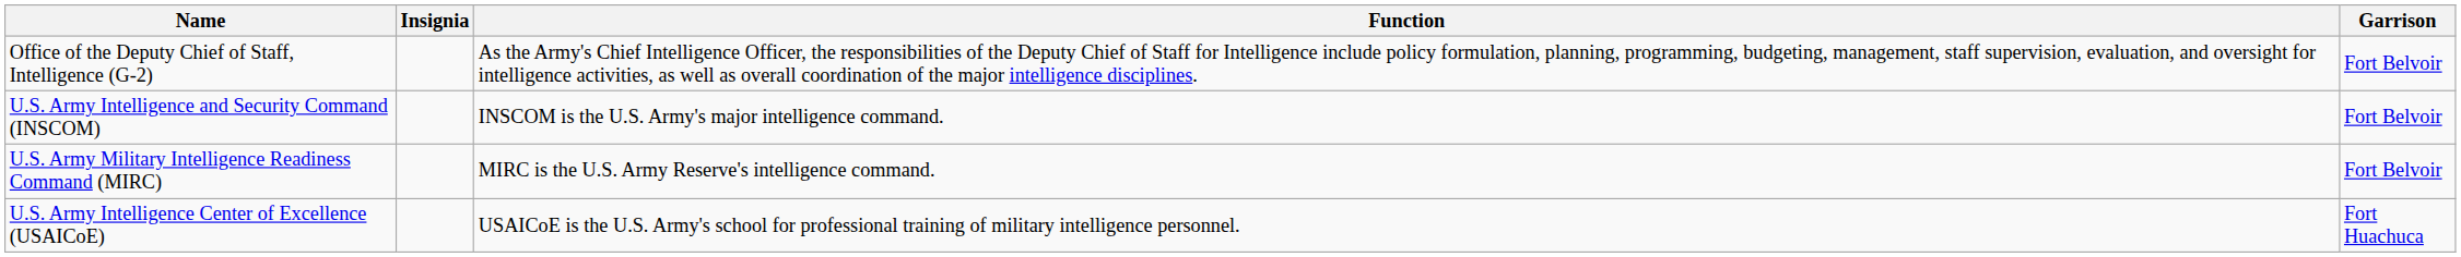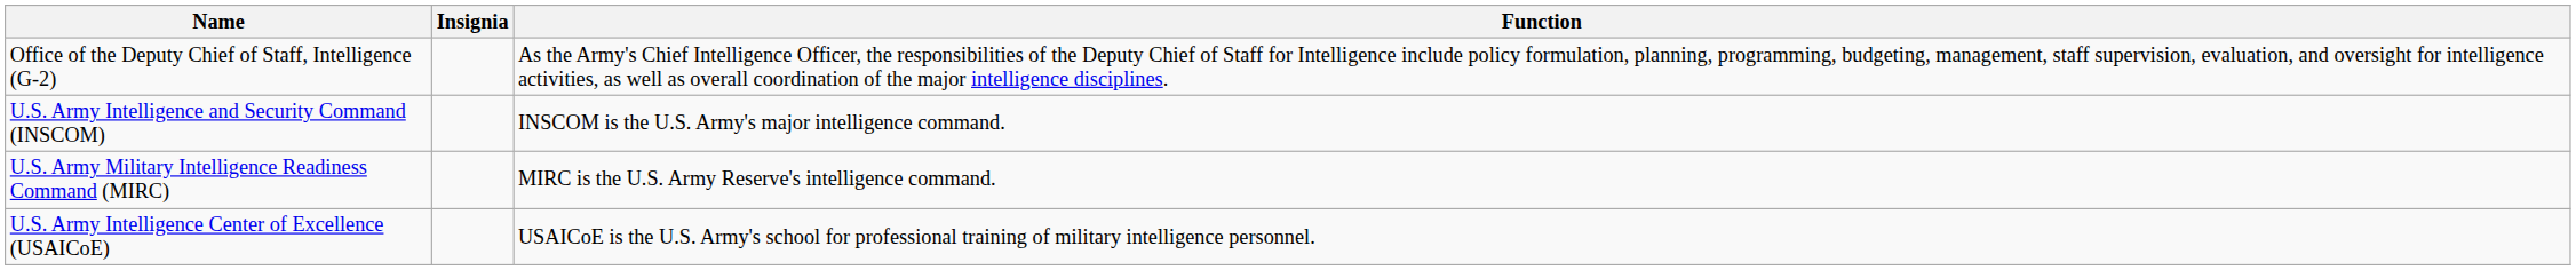 <table class="wikitable">
 <tr>
 <th>Name</th>
 <th>Insignia</th>
 <th>Function</th>
-<th>Garrison</th>
 </tr>
 <tr>
 <td>Office of the Deputy Chief of Staff, Intelligence (G-2)</td>
 <td></td>
 <td>As the Army's Chief Intelligence Officer, the responsibilities of the Deputy Chief of Staff for Intelligence include policy formulation, planning, programming, budgeting, management, staff supervision, evaluation, and oversight for intelligence activities, as well as overall coordination of the major <a href='#'>intelligence disciplines</a>.</td>
-<td><a href='#'>Fort Belvoir</a></td>
 </tr>
 <tr>
 <td> <a href='#'>U.S. Army Intelligence and Security Command</a> (INSCOM)</td>
 <td></td>
 <td>INSCOM is the U.S. Army's major intelligence command.</td>
-<td><a href='#'>Fort Belvoir</a></td>
 </tr>
 <tr>
 <td> <a href='#'>U.S. Army Military Intelligence Readiness Command</a> (MIRC)</td>
 <td></td>
 <td>MIRC is the U.S. Army Reserve's intelligence command.</td>
-<td><a href='#'>Fort Belvoir</a></td>
 </tr>
 <tr>
 <td> <a href='#'>U.S. Army Intelligence Center of Excellence</a> (USAICoE)</td>
 <td></td>
 <td>USAICoE is the U.S. Army's school for professional training of military intelligence personnel.</td>
-<td><a href='#'>Fort Huachuca</a></td>
 </tr>
 </table>
